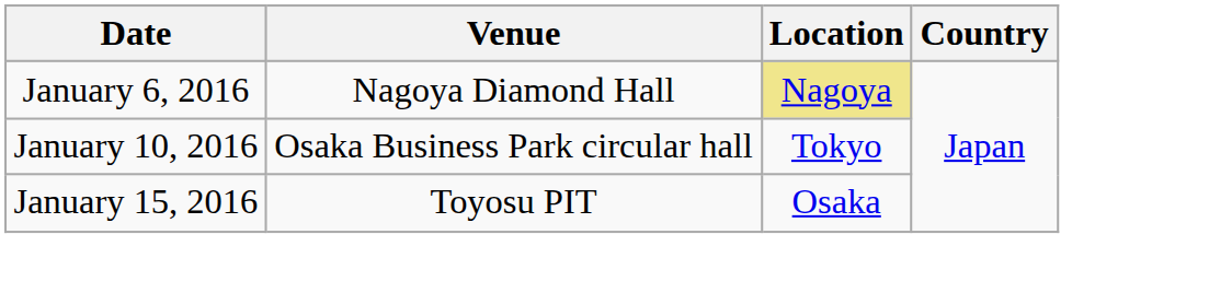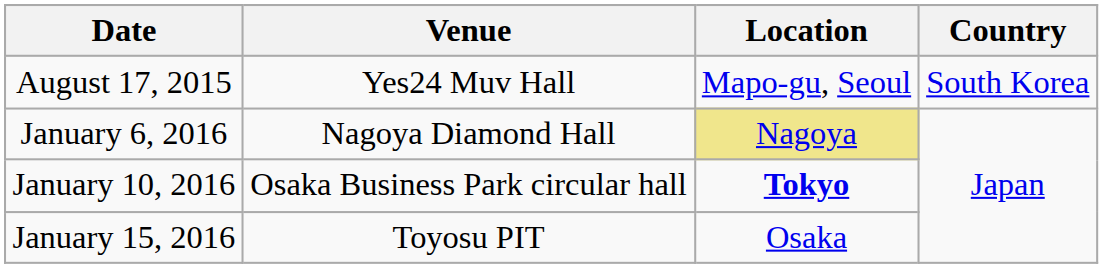 <table class="wikitable" style="text-align:center;">
 <tr bgcolor="#CCCCCC">
 <th>Date</th>
 <th>Venue</th>
 <th>Location</th>
 <th>Country</th>
+</tr>
+<tr>
+<td>August 17, 2015</td>
+<td>Yes24 Muv Hall</td>
+<td><a href='#'>Mapo-gu</a>, <a href='#'>Seoul</a></td>
+<td><a href='#'>South Korea</a></td>
 </tr>
 <tr>
 <td>January 6, 2016</td>
 <td>Nagoya Diamond Hall</td>
 <td style="background: khaki;"><a href='#'>Nagoya</a></td>
 <td align="center" rowspan="3"><a href='#'>Japan</a></td>
 </tr>
 <tr>
 <td>January 10, 2016</td>
 <td>Osaka Business Park circular hall</td>
-<td><a href='#'>Tokyo</a></td>
+<td><strong><a href='#'>Tokyo</a></strong></td>
 </tr>
 <tr>
 <td>January 15, 2016</td>
 <td>Toyosu PIT</td>
 <td><a href='#'>Osaka</a></td>
 </tr>
 </table>
